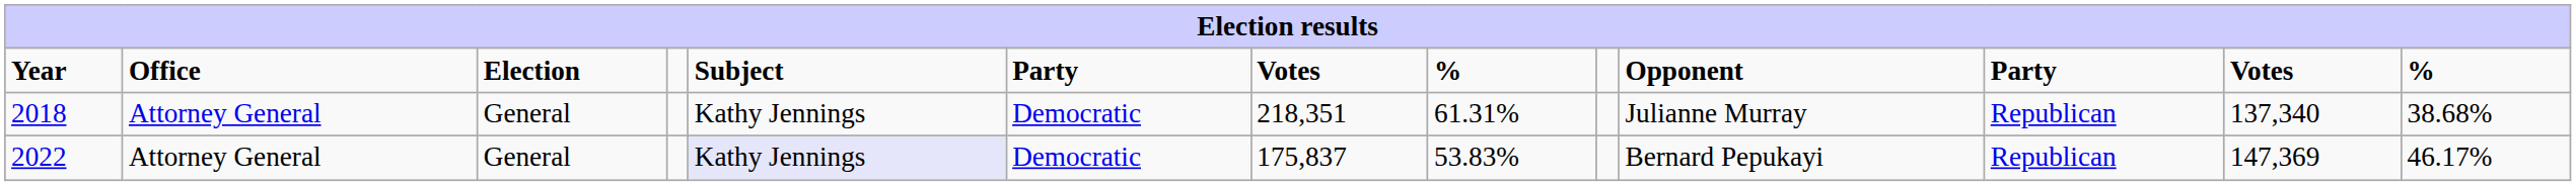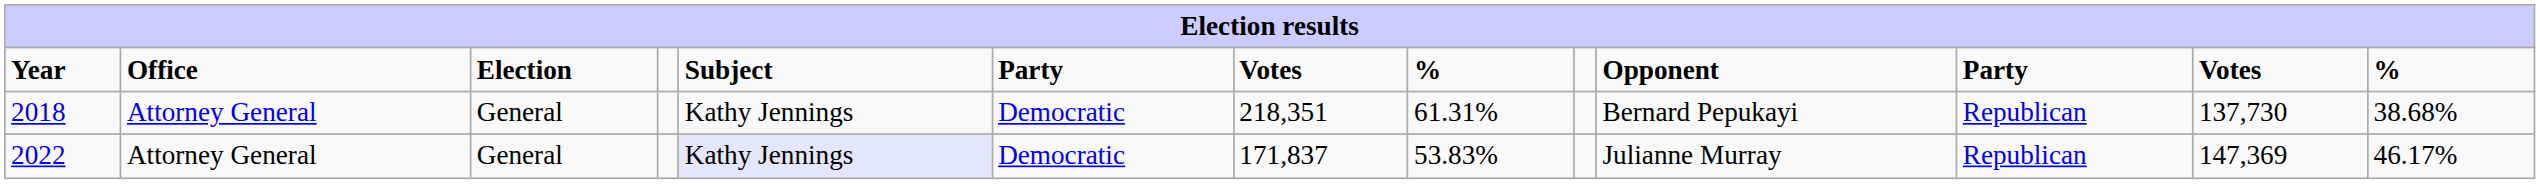 <table class=wikitable style="width: 94%" style="text-align: center;" align="center">
 <tr bgcolor="#cccccc">
 <th colspan="13" style="background: #ccccff;">Election results</th>
 </tr>
 <tr>
 <td><strong>Year</strong></td>
 <td><strong>Office</strong></td>
 <td><strong>Election</strong></td>
 <td></td>
 <td><strong>Subject</strong></td>
 <td><strong>Party</strong></td>
 <td><strong>Votes</strong></td>
 <td><strong>%</strong></td>
 <td></td>
 <td><strong>Opponent</strong></td>
 <td><strong>Party</strong></td>
 <td><strong>Votes</strong></td>
 <td><strong>%</strong></td>
 </tr>
 <tr>
 <td><a href='#'>2018</a></td>
 <td><a href='#'>Attorney General</a></td>
 <td>General</td>
 <td></td>
 <td>Kathy Jennings</td>
 <td><a href='#'>Democratic</a></td>
 <td>218,351</td>
 <td>61.31%</td>
 <td></td>
-<td>Julianne Murray</td>
+<td>Bernard Pepukayi</td>
 <td><a href='#'>Republican</a></td>
-<td>137,340</td>
+<td>137,730</td>
 <td>38.68%</td>
 </tr>
 <tr>
 <td><a href='#'>2022</a></td>
 <td>Attorney General</td>
 <td>General</td>
 <td></td>
 <td style="background: lavender;">Kathy Jennings</td>
 <td><a href='#'>Democratic</a></td>
-<td>175,837</td>
+<td>171,837</td>
 <td>53.83%</td>
 <td></td>
-<td>Bernard Pepukayi</td>
+<td>Julianne Murray</td>
 <td><a href='#'>Republican</a></td>
 <td>147,369</td>
 <td>46.17%</td>
 </tr>
 </table>
